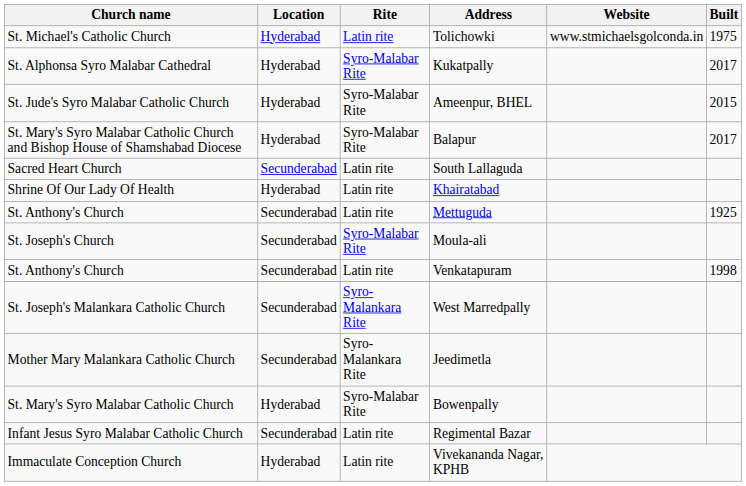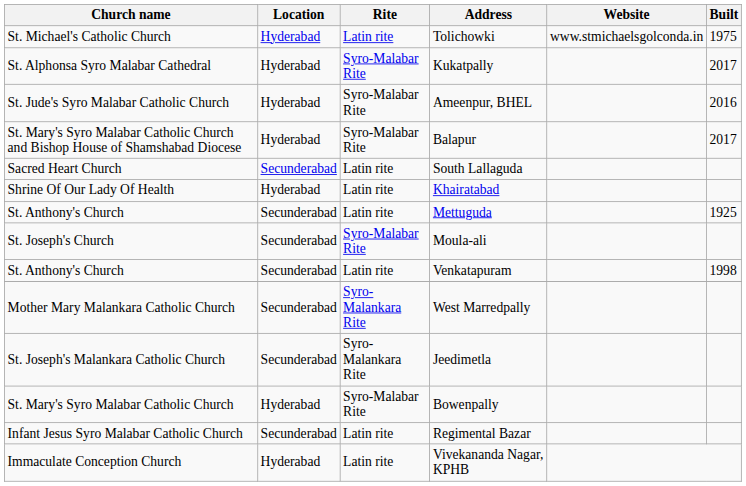 <table class="wikitable sortable">
 <tr>
 <th>Church name</th>
 <th>Location</th>
 <th>Rite</th>
 <th>Address</th>
 <th>Website</th>
 <th>Built</th>
 </tr>
 <tr>
 <td>St. Michael's Catholic Church</td>
 <td><a href='#'>Hyderabad</a></td>
 <td><a href='#'>Latin rite</a></td>
 <td>Tolichowki</td>
 <td>www.stmichaelsgolconda.in</td>
 <td>1975</td>
 </tr>
 <tr>
 <td>St. Alphonsa Syro Malabar Cathedral</td>
 <td>Hyderabad</td>
 <td><a href='#'>Syro-Malabar Rite</a></td>
 <td>Kukatpally</td>
 <td></td>
 <td>2017</td>
 </tr>
 <tr>
 <td>St. Jude's Syro Malabar Catholic Church</td>
 <td>Hyderabad</td>
 <td>Syro-Malabar Rite</td>
 <td>Ameenpur, BHEL</td>
 <td></td>
-<td>2015</td>
+<td>2016</td>
 </tr>
 <tr>
 <td>St. Mary's Syro Malabar Catholic Church and Bishop House of Shamshabad Diocese</td>
 <td>Hyderabad</td>
 <td>Syro-Malabar Rite</td>
 <td>Balapur</td>
 <td></td>
 <td>2017</td>
 </tr>
 <tr>
 <td>Sacred Heart Church</td>
 <td><a href='#'>Secunderabad</a></td>
 <td>Latin rite</td>
 <td>South Lallaguda</td>
 <td></td>
 <td></td>
 </tr>
 <tr>
 <td>Shrine Of Our Lady Of Health</td>
 <td>Hyderabad</td>
 <td>Latin rite</td>
 <td><a href='#'>Khairatabad</a></td>
 <td></td>
 <td></td>
 </tr>
 <tr>
 <td>St. Anthony's Church</td>
 <td>Secunderabad</td>
 <td>Latin rite</td>
 <td><a href='#'>Mettuguda</a></td>
 <td></td>
 <td>1925</td>
 </tr>
 <tr>
 <td>St. Joseph's Church</td>
 <td>Secunderabad</td>
 <td><a href='#'>Syro-Malabar Rite</a></td>
 <td>Moula-ali</td>
 <td></td>
 <td></td>
 </tr>
 <tr>
 <td>St. Anthony's Church</td>
 <td>Secunderabad</td>
 <td>Latin rite</td>
 <td>Venkatapuram</td>
 <td></td>
 <td>1998</td>
 </tr>
 <tr>
 </tr>
 <tr St. Joseph's Cathedral||Hyderabad|| Latin rite||Gunfoundry||||1872>
 </tr>
 <tr>
-<td>St. Joseph's Malankara Catholic Church</td>
+<td>Mother Mary Malankara Catholic Church</td>
 <td>Secunderabad</td>
 <td><a href='#'>Syro-Malankara Rite</a></td>
 <td>West Marredpally</td>
 <td></td>
 <td></td>
 </tr>
 <tr>
-<td>Mother Mary Malankara Catholic Church</td>
+<td>St. Joseph's Malankara Catholic Church</td>
 <td>Secunderabad</td>
 <td>Syro-Malankara Rite</td>
 <td>Jeedimetla</td>
 <td></td>
 <td></td>
 </tr>
 <tr>
 <td>St. Mary's Syro Malabar Catholic Church</td>
 <td>Hyderabad</td>
 <td>Syro-Malabar Rite</td>
 <td>Bowenpally</td>
 <td></td>
 <td></td>
 </tr>
 <tr>
 <td>Infant Jesus Syro Malabar Catholic Church</td>
 <td>Secunderabad</td>
 <td>Latin rite</td>
 <td>Regimental Bazar</td>
 <td></td>
 <td></td>
 </tr>
 <tr St. Thomas Church||Hyderabad|| Latin rite||Sultan Bazaar||||>
 <td>Immaculate Conception Church</td>
 <td>Hyderabad</td>
 <td>Latin rite</td>
 <td>Vivekananda Nagar, KPHB</td>
 </tr>
 </table>
